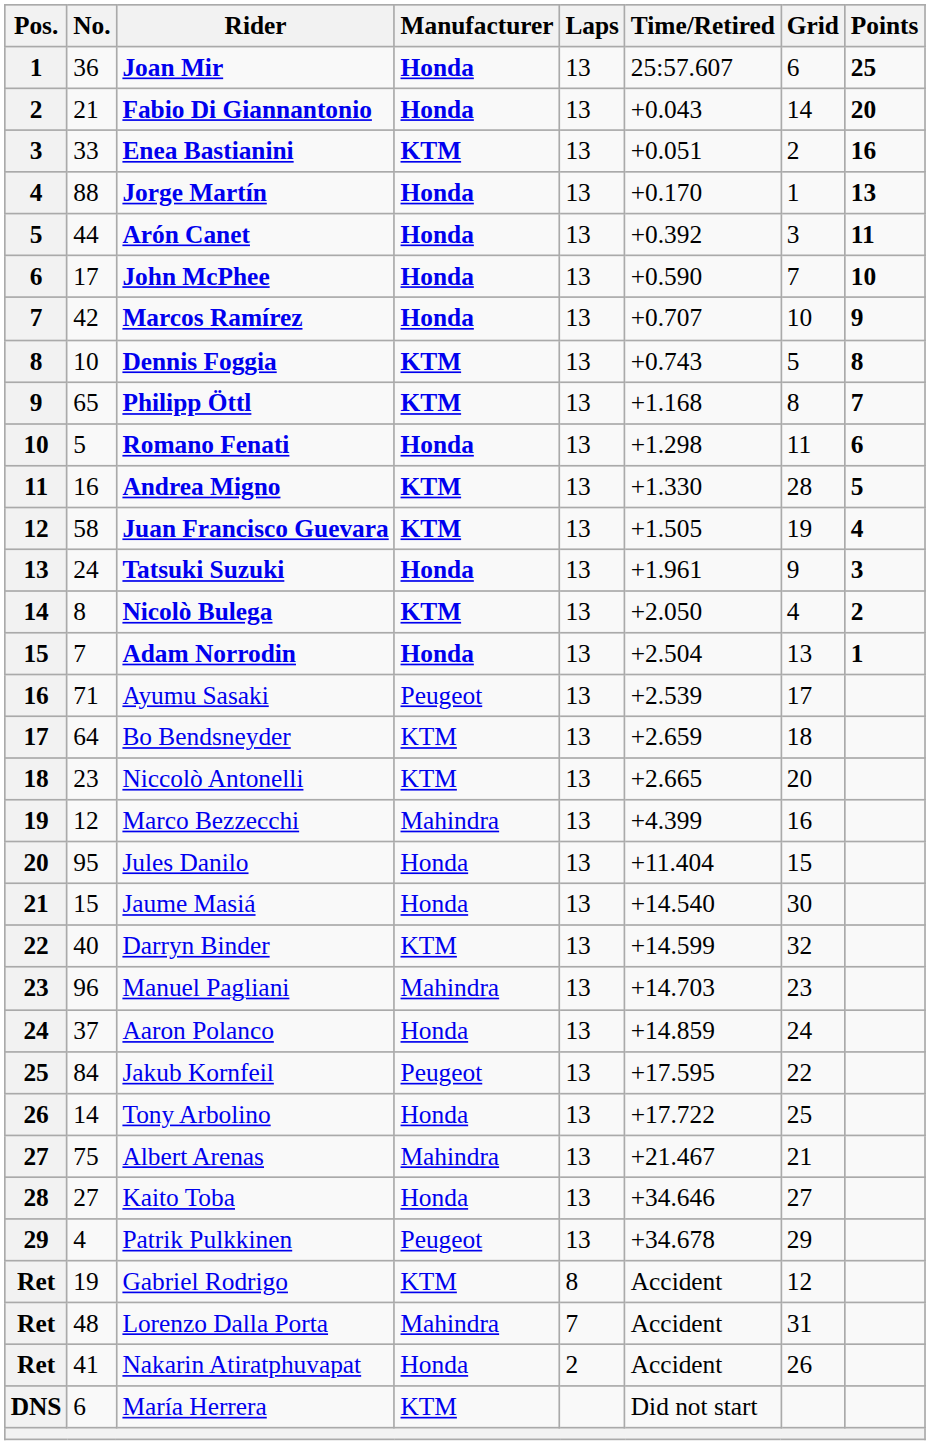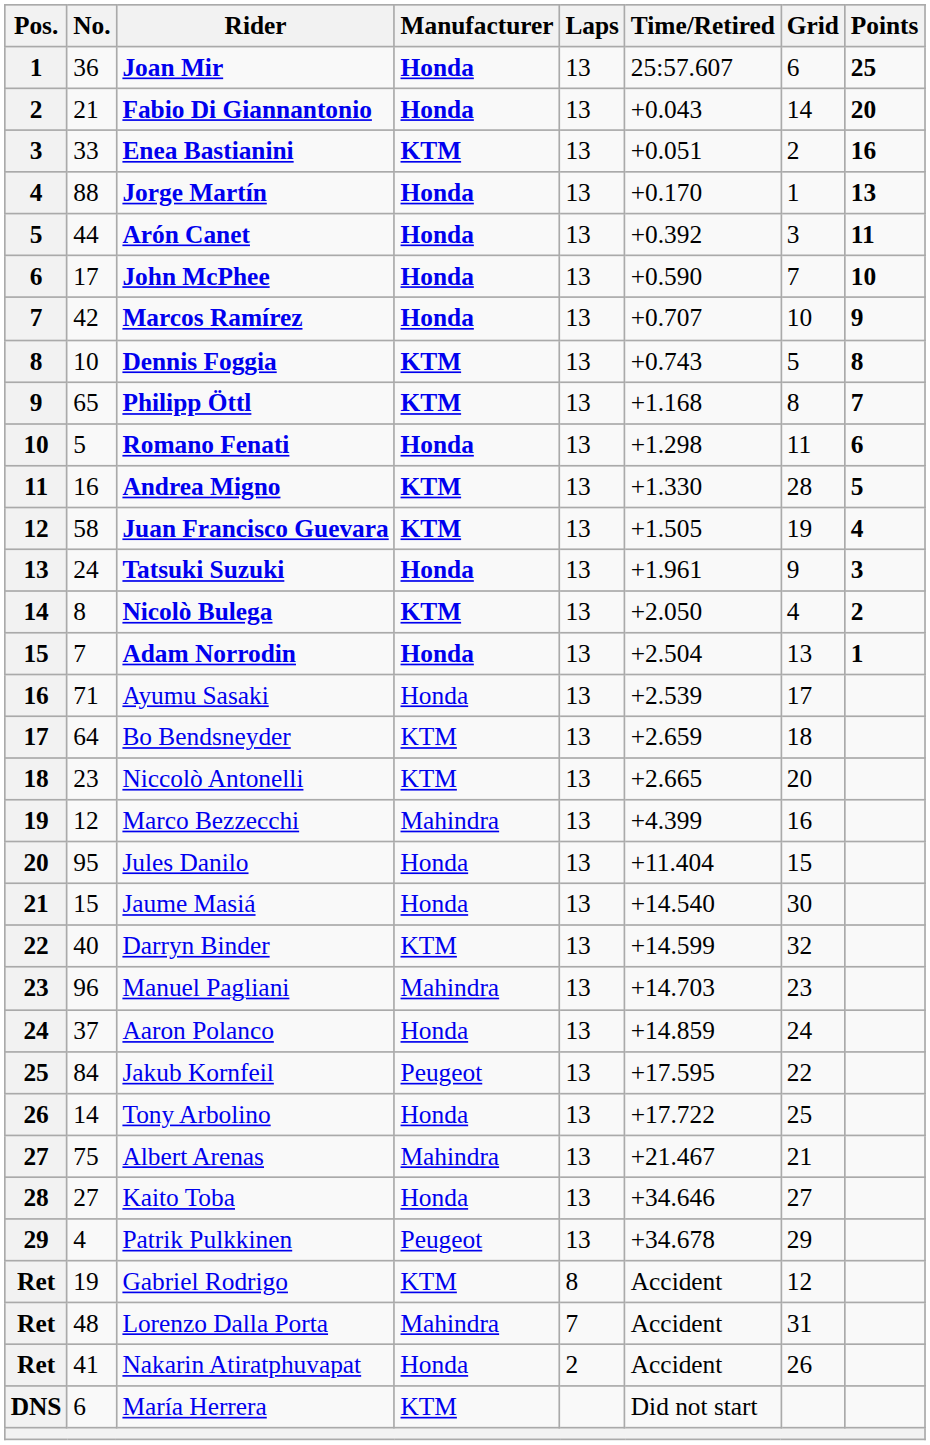 <table class="wikitable" style="font-size: 95%;">
 <tr>
 <th>Pos.</th>
 <th>No.</th>
 <th>Rider</th>
 <th>Manufacturer</th>
 <th>Laps</th>
 <th>Time/Retired</th>
 <th>Grid</th>
 <th>Points</th>
 </tr>
 <tr>
 <th>1</th>
 <td>36</td>
 <td> <strong><a href='#'>Joan Mir</a></strong></td>
 <td><strong><a href='#'>Honda</a></strong></td>
 <td>13</td>
 <td>25:57.607</td>
 <td>6</td>
 <td><strong>25</strong></td>
 </tr>
 <tr>
 <th>2</th>
 <td>21</td>
 <td> <strong><a href='#'>Fabio Di Giannantonio</a></strong></td>
 <td><strong><a href='#'>Honda</a></strong></td>
 <td>13</td>
 <td>+0.043</td>
 <td>14</td>
 <td><strong>20</strong></td>
 </tr>
 <tr>
 <th>3</th>
 <td>33</td>
 <td> <strong><a href='#'>Enea Bastianini</a></strong></td>
 <td><strong><a href='#'>KTM</a></strong></td>
 <td>13</td>
 <td>+0.051</td>
 <td>2</td>
 <td><strong>16</strong></td>
 </tr>
 <tr>
 <th>4</th>
 <td>88</td>
 <td> <strong><a href='#'>Jorge Martín</a></strong></td>
 <td><strong> <a href='#'>Honda</a></strong></td>
 <td>13</td>
 <td>+0.170</td>
 <td>1</td>
 <td><strong>13</strong></td>
 </tr>
 <tr>
 <th>5</th>
 <td>44</td>
 <td> <strong><a href='#'>Arón Canet</a></strong></td>
 <td><strong><a href='#'>Honda</a></strong></td>
 <td>13</td>
 <td>+0.392</td>
 <td>3</td>
 <td><strong>11</strong></td>
 </tr>
 <tr>
 <th>6</th>
 <td>17</td>
 <td> <strong><a href='#'>John McPhee</a></strong></td>
 <td><strong><a href='#'>Honda</a></strong></td>
 <td>13</td>
 <td>+0.590</td>
 <td>7</td>
 <td><strong>10</strong></td>
 </tr>
 <tr>
 <th>7</th>
 <td>42</td>
 <td> <strong><a href='#'>Marcos Ramírez</a></strong></td>
 <td><strong><a href='#'>Honda</a></strong></td>
 <td>13</td>
 <td>+0.707</td>
 <td>10</td>
 <td><strong>9</strong></td>
 </tr>
 <tr>
 <th>8</th>
 <td>10</td>
 <td> <strong><a href='#'>Dennis Foggia</a></strong></td>
 <td><strong><a href='#'>KTM</a></strong></td>
 <td>13</td>
 <td>+0.743</td>
 <td>5</td>
 <td><strong>8</strong></td>
 </tr>
 <tr>
 <th>9</th>
 <td>65</td>
 <td> <strong><a href='#'>Philipp Öttl</a></strong></td>
 <td><strong><a href='#'>KTM</a></strong></td>
 <td>13</td>
 <td>+1.168</td>
 <td>8</td>
 <td><strong>7</strong></td>
 </tr>
 <tr>
 <th>10</th>
 <td>5</td>
 <td> <strong><a href='#'>Romano Fenati</a></strong></td>
 <td><strong><a href='#'>Honda</a></strong></td>
 <td>13</td>
 <td>+1.298</td>
 <td>11</td>
 <td><strong>6</strong></td>
 </tr>
 <tr>
 <th>11</th>
 <td>16</td>
 <td> <strong><a href='#'>Andrea Migno</a></strong></td>
 <td><strong><a href='#'>KTM</a></strong></td>
 <td>13</td>
 <td>+1.330</td>
 <td>28</td>
 <td><strong>5</strong></td>
 </tr>
 <tr>
 <th>12</th>
 <td>58</td>
 <td> <strong><a href='#'>Juan Francisco Guevara</a></strong></td>
 <td><strong><a href='#'>KTM</a></strong></td>
 <td>13</td>
 <td>+1.505</td>
 <td>19</td>
 <td><strong>4</strong></td>
 </tr>
 <tr>
 <th>13</th>
 <td>24</td>
 <td> <strong><a href='#'>Tatsuki Suzuki</a></strong></td>
 <td><strong><a href='#'>Honda</a></strong></td>
 <td>13</td>
 <td>+1.961</td>
 <td>9</td>
 <td><strong>3</strong></td>
 </tr>
 <tr>
 <th>14</th>
 <td>8</td>
 <td> <strong><a href='#'>Nicolò Bulega</a></strong></td>
 <td><strong><a href='#'>KTM</a></strong></td>
 <td>13</td>
 <td>+2.050</td>
 <td>4</td>
 <td><strong>2</strong></td>
 </tr>
 <tr>
 <th>15</th>
 <td>7</td>
 <td> <strong><a href='#'>Adam Norrodin</a></strong></td>
 <td><strong><a href='#'>Honda</a></strong></td>
 <td>13</td>
 <td>+2.504</td>
 <td>13</td>
 <td><strong>1</strong></td>
 </tr>
 <tr>
 <th>16</th>
 <td>71</td>
 <td> <a href='#'>Ayumu Sasaki</a></td>
-<td><a href='#'>Peugeot</a></td>
+<td><a href='#'>Honda</a></td>
 <td>13</td>
 <td>+2.539</td>
 <td>17</td>
 <td></td>
 </tr>
 <tr>
 <th>17</th>
 <td>64</td>
 <td> <a href='#'>Bo Bendsneyder</a></td>
 <td><a href='#'>KTM</a></td>
 <td>13</td>
 <td>+2.659</td>
 <td>18</td>
 <td></td>
 </tr>
 <tr>
 <th>18</th>
 <td>23</td>
 <td> <a href='#'>Niccolò Antonelli</a></td>
 <td><a href='#'>KTM</a></td>
 <td>13</td>
 <td>+2.665</td>
 <td>20</td>
 <td></td>
 </tr>
 <tr>
 <th>19</th>
 <td>12</td>
 <td> <a href='#'>Marco Bezzecchi</a></td>
 <td><a href='#'>Mahindra</a></td>
 <td>13</td>
 <td>+4.399</td>
 <td>16</td>
 <td></td>
 </tr>
 <tr>
 <th>20</th>
 <td>95</td>
 <td> <a href='#'>Jules Danilo</a></td>
 <td><a href='#'>Honda</a></td>
 <td>13</td>
 <td>+11.404</td>
 <td>15</td>
 <td></td>
 </tr>
 <tr>
 <th>21</th>
 <td>15</td>
 <td> <a href='#'>Jaume Masiá</a></td>
 <td><a href='#'>Honda</a></td>
 <td>13</td>
 <td>+14.540</td>
 <td>30</td>
 <td></td>
 </tr>
 <tr>
 <th>22</th>
 <td>40</td>
 <td> <a href='#'>Darryn Binder</a></td>
 <td><a href='#'>KTM</a></td>
 <td>13</td>
 <td>+14.599</td>
 <td>32</td>
 <td></td>
 </tr>
 <tr>
 <th>23</th>
 <td>96</td>
 <td> <a href='#'>Manuel Pagliani</a></td>
 <td><a href='#'>Mahindra</a></td>
 <td>13</td>
 <td>+14.703</td>
 <td>23</td>
 <td></td>
 </tr>
 <tr>
 <th>24</th>
 <td>37</td>
 <td> <a href='#'>Aaron Polanco</a></td>
 <td><a href='#'>Honda</a></td>
 <td>13</td>
 <td>+14.859</td>
 <td>24</td>
 <td></td>
 </tr>
 <tr>
 <th>25</th>
 <td>84</td>
 <td> <a href='#'>Jakub Kornfeil</a></td>
 <td><a href='#'>Peugeot</a></td>
 <td>13</td>
 <td>+17.595</td>
 <td>22</td>
 <td></td>
 </tr>
 <tr>
 <th>26</th>
 <td>14</td>
 <td> <a href='#'>Tony Arbolino</a></td>
 <td><a href='#'>Honda</a></td>
 <td>13</td>
 <td>+17.722</td>
 <td>25</td>
 <td></td>
 </tr>
 <tr>
 <th>27</th>
 <td>75</td>
 <td> <a href='#'>Albert Arenas</a></td>
 <td><a href='#'>Mahindra</a></td>
 <td>13</td>
 <td>+21.467</td>
 <td>21</td>
 <td></td>
 </tr>
 <tr>
 <th>28</th>
 <td>27</td>
 <td> <a href='#'>Kaito Toba</a></td>
 <td><a href='#'>Honda</a></td>
 <td>13</td>
 <td>+34.646</td>
 <td>27</td>
 <td></td>
 </tr>
 <tr>
 <th>29</th>
 <td>4</td>
 <td> <a href='#'>Patrik Pulkkinen</a></td>
 <td><a href='#'>Peugeot</a></td>
 <td>13</td>
 <td>+34.678</td>
 <td>29</td>
 <td></td>
 </tr>
 <tr>
 <th>Ret</th>
 <td>19</td>
 <td> <a href='#'>Gabriel Rodrigo</a></td>
 <td><a href='#'>KTM</a></td>
 <td>8</td>
 <td>Accident</td>
 <td>12</td>
 <td></td>
 </tr>
 <tr>
 <th>Ret</th>
 <td>48</td>
 <td> <a href='#'>Lorenzo Dalla Porta</a></td>
 <td><a href='#'>Mahindra</a></td>
 <td>7</td>
 <td>Accident</td>
 <td>31</td>
 <td></td>
 </tr>
 <tr>
 <th>Ret</th>
 <td>41</td>
 <td> <a href='#'>Nakarin Atiratphuvapat</a></td>
 <td><a href='#'>Honda</a></td>
 <td>2</td>
 <td>Accident</td>
 <td>26</td>
 <td></td>
 </tr>
 <tr>
 <th>DNS</th>
 <td>6</td>
 <td> <a href='#'>María Herrera</a></td>
 <td><a href='#'>KTM</a></td>
 <td></td>
 <td>Did not start</td>
 <td></td>
 <td></td>
 </tr>
 <tr>
 <th colspan=8></th>
 </tr>
 </table>
